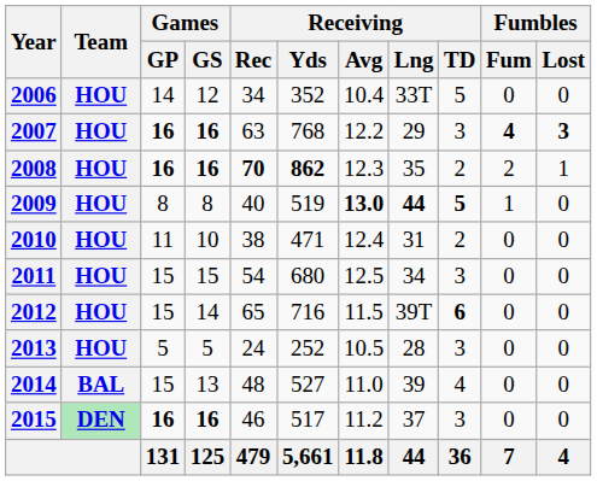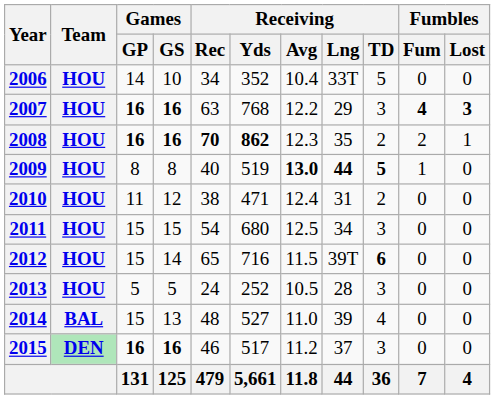 <table class="wikitable" style="text-align:center;">
 <tr>
 <th rowspan="2">Year</th>
 <th rowspan="2">Team</th>
 <th colspan="2">Games</th>
 <th colspan="5">Receiving</th>
 <th colspan="2">Fumbles</th>
 </tr>
 <tr>
 <th>GP</th>
 <th>GS</th>
 <th>Rec</th>
 <th>Yds</th>
 <th>Avg</th>
 <th>Lng</th>
 <th>TD</th>
 <th>Fum</th>
 <th>Lost</th>
 </tr>
 <tr>
 <th><a href='#'>2006</a></th>
 <th><a href='#'>HOU</a></th>
 <td>14</td>
-<td>12</td>
+<td>10</td>
 <td>34</td>
 <td>352</td>
 <td>10.4</td>
 <td>33T</td>
 <td>5</td>
 <td>0</td>
 <td>0</td>
 </tr>
 <tr>
 <th><a href='#'>2007</a></th>
 <th><a href='#'>HOU</a></th>
 <td><strong>16</strong></td>
 <td><strong>16</strong></td>
 <td>63</td>
 <td>768</td>
 <td>12.2</td>
 <td>29</td>
 <td>3</td>
 <td><strong>4</strong></td>
 <td><strong>3</strong></td>
 </tr>
 <tr>
 <th><a href='#'>2008</a></th>
 <th><a href='#'>HOU</a></th>
 <td><strong>16</strong></td>
 <td><strong>16</strong></td>
 <td><strong>70</strong></td>
 <td><strong>862</strong></td>
 <td>12.3</td>
 <td>35</td>
 <td>2</td>
 <td>2</td>
 <td>1</td>
 </tr>
 <tr>
 <th><a href='#'>2009</a></th>
 <th><a href='#'>HOU</a></th>
 <td>8</td>
 <td>8</td>
 <td>40</td>
 <td>519</td>
 <td><strong>13.0</strong></td>
 <td><strong>44</strong></td>
 <td><strong>5</strong></td>
 <td>1</td>
 <td>0</td>
 </tr>
 <tr>
 <th><a href='#'>2010</a></th>
 <th><a href='#'>HOU</a></th>
 <td>11</td>
-<td>10</td>
+<td>12</td>
 <td>38</td>
 <td>471</td>
 <td>12.4</td>
 <td>31</td>
 <td>2</td>
 <td>0</td>
 <td>0</td>
 </tr>
 <tr>
 <th><a href='#'>2011</a></th>
 <th><a href='#'>HOU</a></th>
 <td>15</td>
 <td>15</td>
 <td>54</td>
 <td>680</td>
 <td>12.5</td>
 <td>34</td>
 <td>3</td>
 <td>0</td>
 <td>0</td>
 </tr>
 <tr>
 <th><a href='#'>2012</a></th>
 <th><a href='#'>HOU</a></th>
 <td>15</td>
 <td>14</td>
 <td>65</td>
 <td>716</td>
 <td>11.5</td>
 <td>39T</td>
 <td><strong>6</strong></td>
 <td>0</td>
 <td>0</td>
 </tr>
 <tr>
 <th><a href='#'>2013</a></th>
 <th><a href='#'>HOU</a></th>
 <td>5</td>
 <td>5</td>
 <td>24</td>
 <td>252</td>
 <td>10.5</td>
 <td>28</td>
 <td>3</td>
 <td>0</td>
 <td>0</td>
 </tr>
 <tr>
 <th><a href='#'>2014</a></th>
 <th><a href='#'>BAL</a></th>
 <td>15</td>
 <td>13</td>
 <td>48</td>
 <td>527</td>
 <td>11.0</td>
 <td>39</td>
 <td>4</td>
 <td>0</td>
 <td>0</td>
 </tr>
 <tr>
 <th><a href='#'>2015</a></th>
 <th style="background:#afe6ba; width:3em;"><a href='#'>DEN</a></th>
 <td><strong>16</strong></td>
 <td><strong>16</strong></td>
 <td>46</td>
 <td>517</td>
 <td>11.2</td>
 <td>37</td>
 <td>3</td>
 <td>0</td>
 <td>0</td>
 </tr>
 <tr>
 <th colspan="2"></th>
 <th>131</th>
 <th>125</th>
 <th>479</th>
 <th>5,661</th>
 <th>11.8</th>
 <th>44</th>
 <th>36</th>
 <th>7</th>
 <th>4</th>
 </tr>
 </table>
